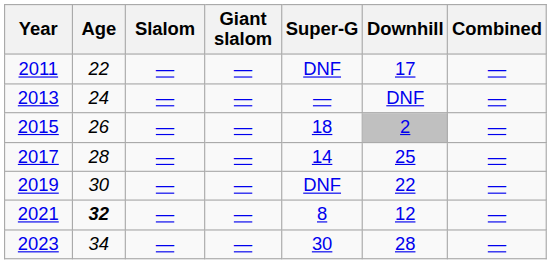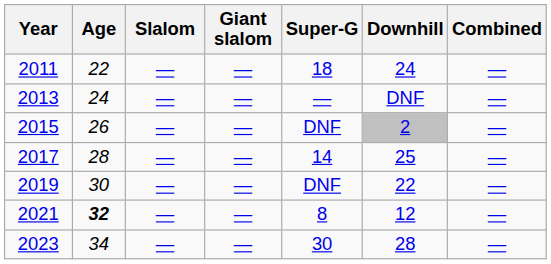 <table class=wikitable style="text-align:center">
 <tr>
 <th>  Year  </th>
 <th> Age </th>
 <th> Slalom </th>
 <th> Giant <br> slalom </th>
 <th>Super-G</th>
 <th>Downhill</th>
 <th>Combined</th>
 </tr>
 <tr>
 <td><a href='#'>2011</a></td>
 <td><em>22</em></td>
 <td><a href='#'>—</a></td>
 <td><a href='#'>—</a></td>
-<td><a href='#'>DNF</a></td>
-<td><a href='#'>17</a></td>
+<td><a href='#'>18</a></td>
+<td><a href='#'>24</a></td>
 <td><a href='#'>—</a></td>
 </tr>
 <tr>
 <td><a href='#'>2013</a></td>
 <td><em>24</em></td>
 <td><a href='#'>—</a></td>
 <td><a href='#'>—</a></td>
 <td><a href='#'>—</a></td>
 <td><a href='#'>DNF</a></td>
 <td><a href='#'>—</a></td>
 </tr>
 <tr>
 <td><a href='#'>2015</a></td>
 <td><em>26</em></td>
 <td><a href='#'>—</a></td>
 <td><a href='#'>—</a></td>
-<td><a href='#'>18</a></td>
+<td><a href='#'>DNF</a></td>
 <td style="background:silver"><a href='#'>2</a></td>
 <td><a href='#'>—</a></td>
 </tr>
 <tr>
 <td><a href='#'>2017</a></td>
 <td><em>28</em></td>
 <td><a href='#'>—</a></td>
 <td><a href='#'>—</a></td>
 <td><a href='#'>14</a></td>
 <td><a href='#'>25</a></td>
 <td><a href='#'>—</a></td>
 </tr>
 <tr>
 <td><a href='#'>2019</a></td>
 <td><em>30</em></td>
 <td><a href='#'>—</a></td>
 <td><a href='#'>—</a></td>
 <td><a href='#'>DNF</a></td>
 <td><a href='#'>22</a></td>
 <td><a href='#'>—</a></td>
 </tr>
 <tr>
 <td><a href='#'>2021</a></td>
 <td><strong><em>32</em></strong></td>
 <td><a href='#'>—</a></td>
 <td><a href='#'>—</a></td>
 <td><a href='#'>8</a></td>
 <td><a href='#'>12</a></td>
 <td><a href='#'>—</a></td>
 </tr>
 <tr>
 <td><a href='#'>2023</a></td>
 <td><em>34</em></td>
 <td><a href='#'>—</a></td>
 <td><a href='#'>—</a></td>
 <td><a href='#'>30</a></td>
 <td><a href='#'>28</a></td>
 <td><a href='#'>—</a></td>
 </tr>
 </table>
